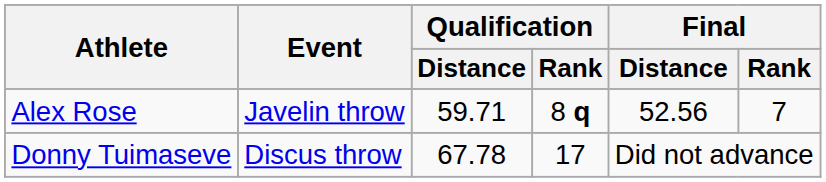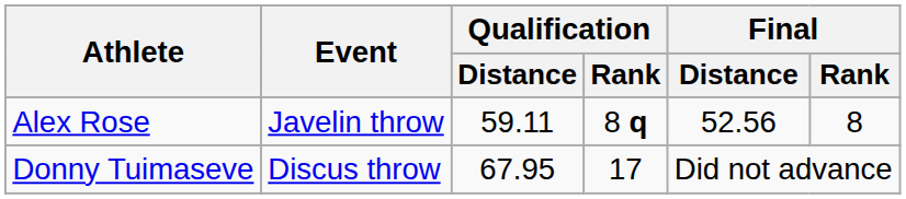 <table class="wikitable" style="font-size:90%">
 <tr>
 <th rowspan=2>Athlete</th>
 <th rowspan=2>Event</th>
 <th colspan=2>Qualification</th>
 <th colspan=2>Final</th>
 </tr>
 <tr style="font-size:95%">
 <th>Distance</th>
 <th>Rank</th>
 <th>Distance</th>
 <th>Rank</th>
 </tr>
 <tr align=center>
 <td align=left><a href='#'>Alex Rose</a></td>
 <td align=left><a href='#'>Javelin throw</a></td>
-<td>59.71</td>
+<td>59.11</td>
 <td>8 <strong>q</strong></td>
 <td>52.56</td>
-<td>7</td>
+<td>8</td>
 </tr>
 <tr align=center>
 <td align=left><a href='#'>Donny Tuimaseve</a></td>
 <td align=left><a href='#'>Discus throw</a></td>
-<td>67.78</td>
+<td>67.95</td>
 <td>17</td>
 <td colspan=2>Did not advance</td>
 </tr>
 </table>
